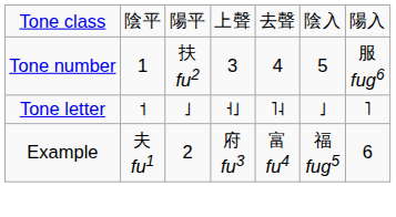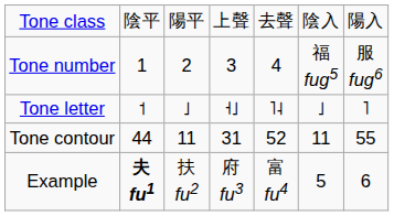 <table class="wikitable" style="text-align:center;">
 <tr>
 <td><a href='#'>Tone class</a></td>
 <td>陰平</td>
 <td>陽平</td>
 <td>上聲</td>
 <td>去聲</td>
 <td>陰入</td>
 <td>陽入</td>
 </tr>
 <tr>
 <td><a href='#'>Tone number</a></td>
 <td>1</td>
-<td>扶<br><em>fu<sup>2</sup></em></td>
+<td>2</td>
 <td>3</td>
 <td>4</td>
-<td>5</td>
+<td>福<br><em>fug<sup>5</sup></em></td>
 <td>服<br><em>fug<sup>6</sup></em></td>
 </tr>
 <tr>
 <td><a href='#'>Tone letter</a></td>
 <td>˦</td>
 <td>˩</td>
 <td>˧˩</td>
 <td>˥˨</td>
 <td>˩</td>
 <td>˥</td>
 </tr>
 <tr>
+<td>Tone contour</td>
+<td>44</td>
+<td>11</td>
+<td>31</td>
+<td>52</td>
+<td>11</td>
+<td>55</td>
+</tr>
+<tr>
 <td>Example</td>
-<td>夫<br><em>fu<sup>1</sup></em></td>
-<td>2</td>
+<td><strong>夫<br><em>fu<sup>1</sup></em></strong></td>
+<td>扶<br><em>fu<sup>2</sup></em></td>
 <td>府<br><em>fu<sup>3</sup></em></td>
 <td>富<br><em>fu<sup>4</sup></em></td>
-<td>福<br><em>fug<sup>5</sup></em></td>
+<td>5</td>
 <td>6</td>
 </tr>
 </table>
